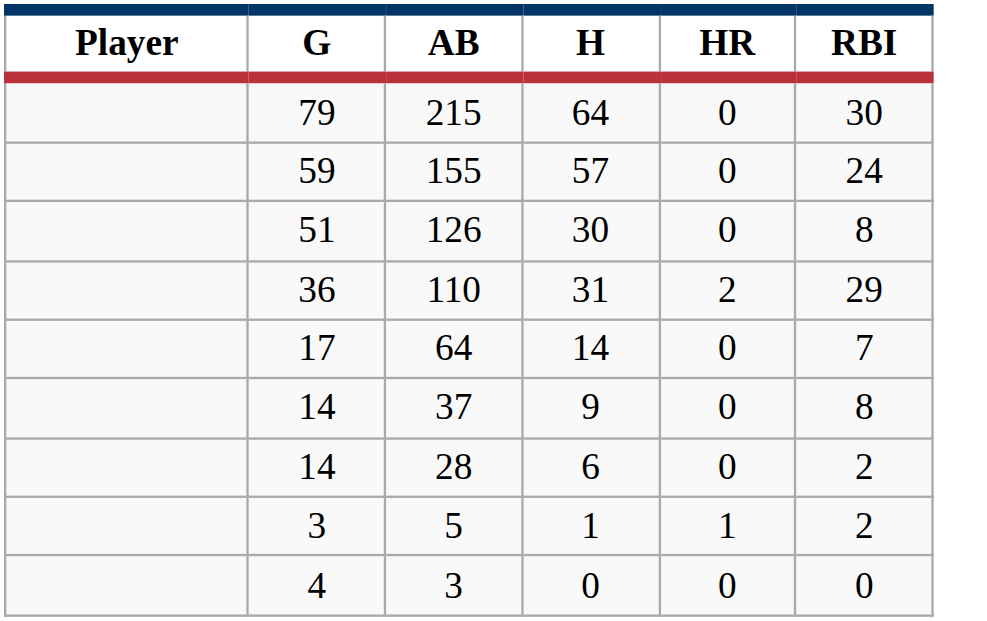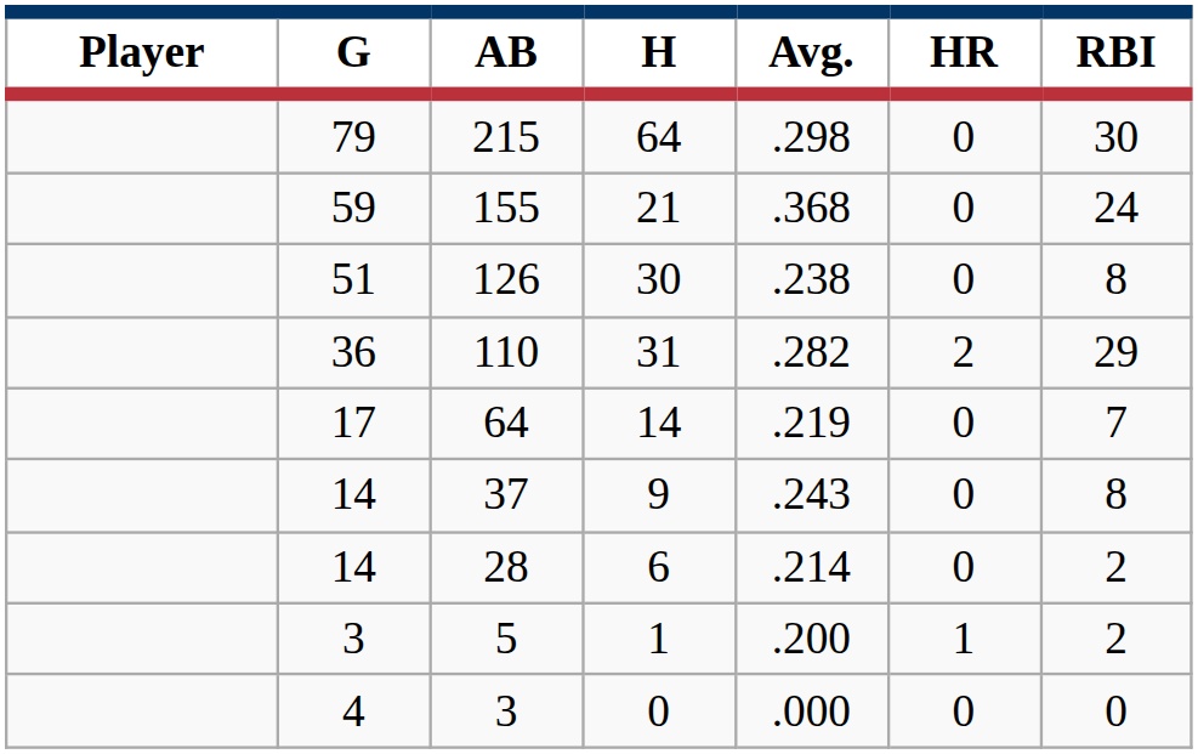 <table class="wikitable sortable">
 <tr>
 <th style="background:#FFFFFF; border-top:#023465 5px solid; border-bottom:#ba313c 5px solid;" width="16%">Player</th>
 <th style="background:#FFFFFF; border-top:#023465 5px solid; border-bottom:#ba313c 5px solid;" width="9%">G</th>
 <th style="background:#FFFFFF; border-top:#023465 5px solid; border-bottom:#ba313c 5px solid;" width="9%">AB</th>
 <th style="background:#FFFFFF; border-top:#023465 5px solid; border-bottom:#ba313c 5px solid;" width="9%">H</th>
+<th style="background:#FFFFFF; border-top:#023465 5px solid; border-bottom:#ba313c 5px solid;" width="9%">Avg.</th>
 <th style="background:#FFFFFF; border-top:#023465 5px solid; border-bottom:#ba313c 5px solid;" width="9%">HR</th>
 <th style="background:#FFFFFF; border-top:#023465 5px solid; border-bottom:#ba313c 5px solid;" width="9%">RBI</th>
 </tr>
 <tr align="center">
 <td></td>
 <td>79</td>
 <td>215</td>
 <td>64</td>
+<td>.298</td>
 <td>0</td>
 <td>30</td>
 </tr>
 <tr align="center">
 <td></td>
 <td>59</td>
 <td>155</td>
-<td>57</td>
+<td>21</td>
+<td>.368</td>
 <td>0</td>
 <td>24</td>
 </tr>
 <tr align="center">
 <td></td>
 <td>51</td>
 <td>126</td>
 <td>30</td>
+<td>.238</td>
 <td>0</td>
 <td>8</td>
 </tr>
 <tr align="center">
 <td></td>
 <td>36</td>
 <td>110</td>
 <td>31</td>
+<td>.282</td>
 <td>2</td>
 <td>29</td>
 </tr>
 <tr align="center">
 <td></td>
 <td>17</td>
 <td>64</td>
 <td>14</td>
+<td>.219</td>
 <td>0</td>
 <td>7</td>
 </tr>
 <tr align="center">
 <td></td>
 <td>14</td>
 <td>37</td>
 <td>9</td>
+<td>.243</td>
 <td>0</td>
 <td>8</td>
 </tr>
 <tr align="center">
 <td></td>
 <td>14</td>
 <td>28</td>
 <td>6</td>
+<td>.214</td>
 <td>0</td>
 <td>2</td>
 </tr>
 <tr align="center">
 <td></td>
 <td>3</td>
 <td>5</td>
 <td>1</td>
+<td>.200</td>
 <td>1</td>
 <td>2</td>
 </tr>
 <tr align="center">
 <td></td>
 <td>4</td>
 <td>3</td>
 <td>0</td>
+<td>.000</td>
 <td>0</td>
 <td>0</td>
 </tr>
 </table>
